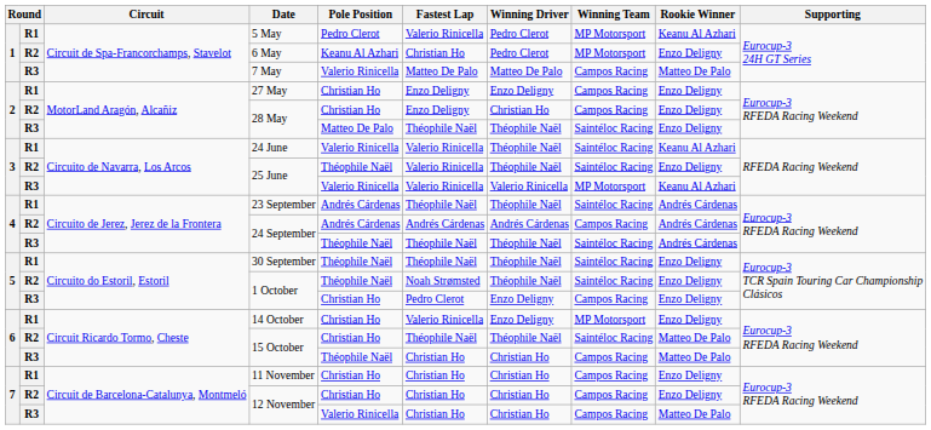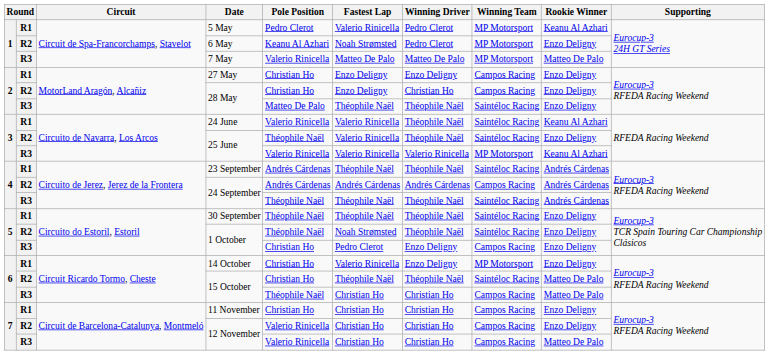 <table class="wikitable" style="font-size: 85%">
 <tr>
 <th colspan=2>Round</th>
 <th>Circuit</th>
 <th>Date</th>
 <th>Pole Position</th>
 <th>Fastest Lap</th>
 <th>Winning Driver</th>
 <th>Winning Team</th>
 <th>Rookie Winner</th>
 <th>Supporting</th>
 </tr>
 <tr>
 <th rowspan=3>1</th>
 <th>R1</th>
 <td rowspan=3 nowrap> <a href='#'>Circuit de Spa-Francorchamps</a>, <a href='#'>Stavelot</a></td>
 <td nowrap>5 May</td>
 <td nowrap> <a href='#'>Pedro Clerot</a></td>
 <td nowrap> <a href='#'>Valerio Rinicella</a></td>
 <td nowrap> <a href='#'>Pedro Clerot</a></td>
 <td nowrap> <a href='#'>MP Motorsport</a></td>
 <td nowrap> <a href='#'>Keanu Al Azhari</a></td>
 <td rowspan=3 nowrap><em><a href='#'>Eurocup-3</a><br><a href='#'>24H GT Series</a></em></td>
 </tr>
 <tr>
 <th>R2</th>
 <td nowrap>6 May</td>
 <td nowrap> <a href='#'>Keanu Al Azhari</a></td>
-<td nowrap> <a href='#'>Christian Ho</a></td>
+<td nowrap> <a href='#'>Noah Strømsted</a></td>
 <td nowrap> <a href='#'>Pedro Clerot</a></td>
 <td nowrap> <a href='#'>MP Motorsport</a></td>
 <td nowrap> <a href='#'>Enzo Deligny</a></td>
 </tr>
 <tr>
 <th>R3</th>
 <td nowrap>7 May</td>
 <td nowrap> <a href='#'>Valerio Rinicella</a></td>
 <td nowrap> <a href='#'>Matteo De Palo</a></td>
 <td nowrap> <a href='#'>Matteo De Palo</a></td>
-<td nowrap> <a href='#'>Campos Racing</a></td>
+<td nowrap> <a href='#'>MP Motorsport</a></td>
 <td nowrap> <a href='#'>Matteo De Palo</a></td>
 </tr>
 <tr>
 <th rowspan=3>2</th>
 <th>R1</th>
 <td rowspan=3 nowrap> <a href='#'>MotorLand Aragón</a>, <a href='#'>Alcañiz</a></td>
 <td nowrap>27 May</td>
 <td nowrap> <a href='#'>Christian Ho</a></td>
 <td nowrap> <a href='#'>Enzo Deligny</a></td>
 <td nowrap> <a href='#'>Enzo Deligny</a></td>
 <td nowrap> <a href='#'>Campos Racing</a></td>
 <td nowrap> <a href='#'>Enzo Deligny</a></td>
 <td rowspan=3 nowrap><em><a href='#'>Eurocup-3</a></em><br><em>RFEDA Racing Weekend</em></td>
 </tr>
 <tr>
 <th>R2</th>
 <td rowspan=2 nowrap>28 May</td>
 <td nowrap> <a href='#'>Christian Ho</a></td>
 <td nowrap> <a href='#'>Enzo Deligny</a></td>
 <td nowrap> <a href='#'>Christian Ho</a></td>
 <td nowrap> <a href='#'>Campos Racing</a></td>
 <td nowrap> <a href='#'>Enzo Deligny</a></td>
 </tr>
 <tr>
 <th>R3</th>
 <td nowrap> <a href='#'>Matteo De Palo</a></td>
 <td nowrap> <a href='#'>Théophile Naël</a></td>
 <td nowrap> <a href='#'>Théophile Naël</a></td>
 <td nowrap> <a href='#'>Saintéloc Racing</a></td>
 <td nowrap> <a href='#'>Enzo Deligny</a></td>
 </tr>
 <tr>
 <th rowspan=3>3</th>
 <th>R1</th>
 <td rowspan=3 nowrap> <a href='#'>Circuito de Navarra</a>, <a href='#'>Los Arcos</a></td>
 <td nowrap>24 June</td>
 <td nowrap> <a href='#'>Valerio Rinicella</a></td>
 <td nowrap> <a href='#'>Valerio Rinicella</a></td>
 <td nowrap> <a href='#'>Théophile Naël</a></td>
 <td nowrap> <a href='#'>Saintéloc Racing</a></td>
 <td nowrap> <a href='#'>Keanu Al Azhari</a></td>
 <td rowspan=3 nowrap><em>RFEDA Racing Weekend</em></td>
 </tr>
 <tr>
 <th>R2</th>
 <td rowspan=2 nowrap>25 June</td>
 <td nowrap> <a href='#'>Théophile Naël</a></td>
 <td nowrap> <a href='#'>Valerio Rinicella</a></td>
 <td nowrap> <a href='#'>Théophile Naël</a></td>
 <td nowrap> <a href='#'>Saintéloc Racing</a></td>
 <td nowrap> <a href='#'>Enzo Deligny</a></td>
 </tr>
 <tr>
 <th>R3</th>
 <td nowrap> <a href='#'>Valerio Rinicella</a></td>
 <td nowrap> <a href='#'>Valerio Rinicella</a></td>
 <td nowrap> <a href='#'>Valerio Rinicella</a></td>
 <td nowrap> <a href='#'>MP Motorsport</a></td>
 <td nowrap> <a href='#'>Keanu Al Azhari</a></td>
 </tr>
 <tr>
 <th rowspan=3>4</th>
 <th>R1</th>
 <td rowspan=3 nowrap> <a href='#'>Circuito de Jerez</a>, <a href='#'>Jerez de la Frontera</a></td>
 <td nowrap>23 September</td>
 <td nowrap> <a href='#'>Andrés Cárdenas</a></td>
 <td nowrap> <a href='#'>Théophile Naël</a></td>
 <td nowrap> <a href='#'>Théophile Naël</a></td>
 <td nowrap> <a href='#'>Saintéloc Racing</a></td>
 <td nowrap> <a href='#'>Andrés Cárdenas</a></td>
 <td rowspan=3 nowrap><em><a href='#'>Eurocup-3</a><br>RFEDA Racing Weekend</em></td>
 </tr>
 <tr>
 <th>R2</th>
 <td rowspan=2 nowrap>24 September</td>
 <td nowrap> <a href='#'>Andrés Cárdenas</a></td>
 <td nowrap> <a href='#'>Andrés Cárdenas</a></td>
 <td nowrap> <a href='#'>Andrés Cárdenas</a></td>
 <td nowrap> <a href='#'>Campos Racing</a></td>
 <td nowrap> <a href='#'>Andrés Cárdenas</a></td>
 </tr>
 <tr>
 <th>R3</th>
 <td nowrap> <a href='#'>Théophile Naël</a></td>
 <td nowrap> <a href='#'>Théophile Naël</a></td>
 <td nowrap> <a href='#'>Théophile Naël</a></td>
 <td nowrap> <a href='#'>Saintéloc Racing</a></td>
 <td nowrap> <a href='#'>Andrés Cárdenas</a></td>
 </tr>
 <tr>
 <th rowspan=3>5</th>
 <th>R1</th>
 <td rowspan=3 nowrap> <a href='#'>Circuito do Estoril</a>, <a href='#'>Estoril</a></td>
 <td nowrap>30 September</td>
 <td nowrap> <a href='#'>Théophile Naël</a></td>
 <td nowrap> <a href='#'>Théophile Naël</a></td>
 <td nowrap> <a href='#'>Théophile Naël</a></td>
 <td nowrap> <a href='#'>Saintéloc Racing</a></td>
 <td nowrap> <a href='#'>Enzo Deligny</a></td>
 <td rowspan=3 nowrap><em><a href='#'>Eurocup-3</a><br>TCR Spain Touring Car Championship<br>Clásicos</em></td>
 </tr>
 <tr>
 <th>R2</th>
 <td rowspan=2 nowrap>1 October</td>
 <td nowrap> <a href='#'>Théophile Naël</a></td>
 <td nowrap> <a href='#'>Noah Strømsted</a></td>
 <td nowrap> <a href='#'>Théophile Naël</a></td>
 <td nowrap> <a href='#'>Saintéloc Racing</a></td>
 <td nowrap> <a href='#'>Enzo Deligny</a></td>
 </tr>
 <tr>
 <th>R3</th>
 <td nowrap> <a href='#'>Christian Ho</a></td>
 <td nowrap> <a href='#'>Pedro Clerot</a></td>
 <td nowrap> <a href='#'>Enzo Deligny</a></td>
 <td nowrap> <a href='#'>Campos Racing</a></td>
 <td nowrap> <a href='#'>Enzo Deligny</a></td>
 </tr>
 <tr>
 <th rowspan=3>6</th>
 <th>R1</th>
 <td rowspan=3 nowrap> <a href='#'>Circuit Ricardo Tormo</a>, <a href='#'>Cheste</a></td>
 <td nowrap>14 October</td>
 <td nowrap> <a href='#'>Christian Ho</a></td>
 <td nowrap> <a href='#'>Valerio Rinicella</a></td>
 <td nowrap> <a href='#'>Enzo Deligny</a></td>
 <td nowrap> <a href='#'>MP Motorsport</a></td>
 <td nowrap> <a href='#'>Enzo Deligny</a></td>
 <td rowspan=3 nowrap><em><a href='#'>Eurocup-3</a><br>RFEDA Racing Weekend</em></td>
 </tr>
 <tr>
 <th>R2</th>
 <td rowspan=2 nowrap>15 October</td>
 <td nowrap> <a href='#'>Christian Ho</a></td>
 <td nowrap> <a href='#'>Théophile Naël</a></td>
 <td nowrap> <a href='#'>Théophile Naël</a></td>
 <td nowrap> <a href='#'>Saintéloc Racing</a></td>
 <td nowrap> <a href='#'>Matteo De Palo</a></td>
 </tr>
 <tr>
 <th>R3</th>
 <td nowrap> <a href='#'>Théophile Naël</a></td>
 <td nowrap> <a href='#'>Christian Ho</a></td>
 <td nowrap> <a href='#'>Christian Ho</a></td>
 <td nowrap> <a href='#'>Campos Racing</a></td>
 <td nowrap> <a href='#'>Matteo De Palo</a></td>
 </tr>
 <tr>
 <th rowspan=3>7</th>
 <th>R1</th>
 <td rowspan=3 nowrap> <a href='#'>Circuit de Barcelona-Catalunya</a>, <a href='#'>Montmeló</a></td>
 <td nowrap>11 November</td>
 <td nowrap> <a href='#'>Christian Ho</a></td>
 <td nowrap> <a href='#'>Christian Ho</a></td>
 <td nowrap> <a href='#'>Christian Ho</a></td>
 <td nowrap> <a href='#'>Campos Racing</a></td>
 <td nowrap> <a href='#'>Enzo Deligny</a></td>
 <td rowspan=3 nowrap><em><a href='#'>Eurocup-3</a><br>RFEDA Racing Weekend</em></td>
 </tr>
 <tr>
 <th>R2</th>
 <td rowspan=2 nowrap>12 November</td>
-<td nowrap> <a href='#'>Christian Ho</a></td>
+<td nowrap> <a href='#'>Valerio Rinicella</a></td>
 <td nowrap> <a href='#'>Christian Ho</a></td>
 <td nowrap> <a href='#'>Christian Ho</a></td>
 <td nowrap> <a href='#'>Campos Racing</a></td>
 <td nowrap> <a href='#'>Enzo Deligny</a></td>
 </tr>
 <tr>
 <th>R3</th>
 <td nowrap> <a href='#'>Valerio Rinicella</a></td>
 <td nowrap> <a href='#'>Christian Ho</a></td>
 <td nowrap> <a href='#'>Christian Ho</a></td>
 <td nowrap> <a href='#'>Campos Racing</a></td>
 <td nowrap> <a href='#'>Matteo De Palo</a></td>
 </tr>
 </table>
